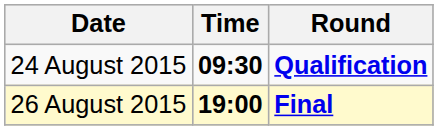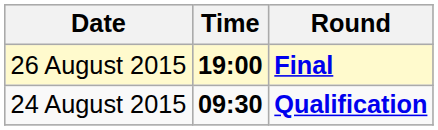 <table class="wikitable">
 <tr>
 <th>Date</th>
 <th>Time</th>
 <th>Round</th>
 </tr>
+<tr style=background:lemonchiffon>
+<td>26 August 2015</td>
+<td><strong>19:00</strong></td>
+<td><strong><a href='#'>Final</a></strong></td>
+</tr>
 <tr>
 <td>24 August 2015</td>
 <td><strong>09:30</strong></td>
 <td><strong><a href='#'>Qualification</a></strong></td>
 </tr>
-<tr style=background:lemonchiffon>
-<td>26 August 2015</td>
-<td><strong>19:00</strong></td>
-<td><strong><a href='#'>Final</a></strong></td>
-</tr>
 </table>
